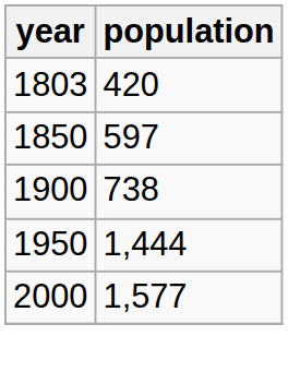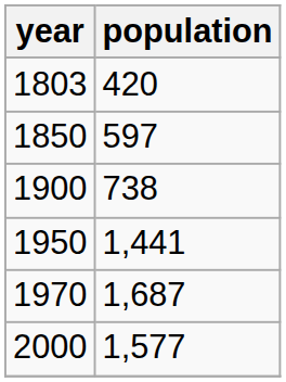 <table class="wikitable">
 <tr>
 <th>year</th>
 <th>population</th>
 </tr>
 <tr>
 <td>1803</td>
 <td>420</td>
 </tr>
 <tr>
 <td>1850</td>
 <td>597</td>
 </tr>
 <tr>
 <td>1900</td>
 <td>738</td>
 </tr>
 <tr>
 <td>1950</td>
-<td>1,444</td>
+<td>1,441</td>
+</tr>
+<tr>
+<td>1970</td>
+<td>1,687</td>
 </tr>
 <tr>
 <td>2000</td>
 <td>1,577</td>
 </tr>
 <tr>
 </tr>
 </table>
